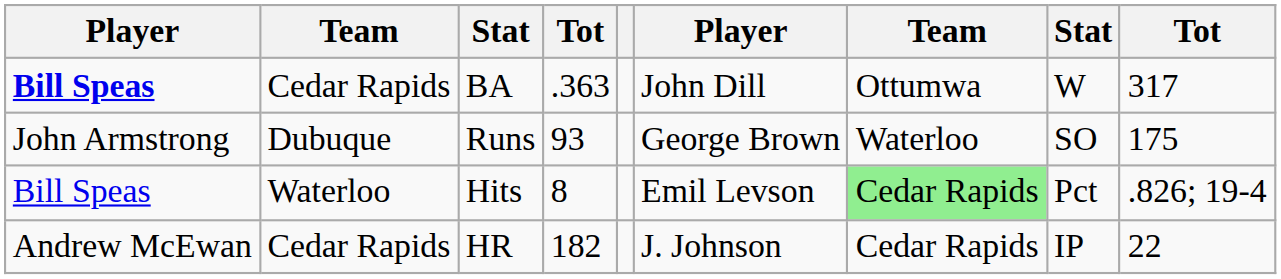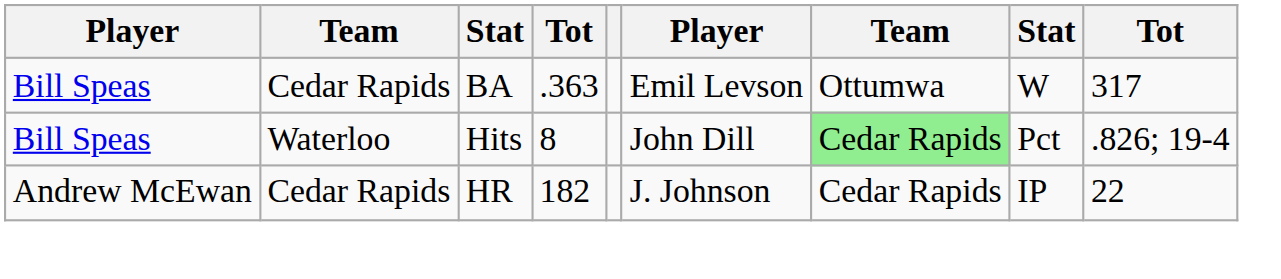 <table class="wikitable">
 <tr>
 <th>Player</th>
 <th>Team</th>
 <th>Stat</th>
 <th>Tot</th>
 <th></th>
 <th>Player</th>
 <th>Team</th>
 <th>Stat</th>
 <th>Tot</th>
 </tr>
 <tr>
-<td><strong><a href='#'>Bill Speas </a></strong></td>
+<td><a href='#'>Bill Speas </a></td>
 <td>Cedar Rapids</td>
 <td>BA</td>
 <td>.363</td>
 <td></td>
-<td>John Dill</td>
+<td>Emil Levson</td>
 <td>Ottumwa</td>
 <td>W</td>
 <td>317</td>
-</tr>
-<tr>
-<td>John Armstrong</td>
-<td>Dubuque</td>
-<td>Runs</td>
-<td>93</td>
-<td></td>
-<td>George Brown</td>
-<td>Waterloo</td>
-<td>SO</td>
-<td>175</td>
 </tr>
 <tr>
 <td><a href='#'>Bill Speas</a></td>
 <td>Waterloo</td>
 <td>Hits</td>
 <td>8</td>
 <td></td>
-<td>Emil Levson</td>
+<td>John Dill</td>
 <td style="background: lightgreen;">Cedar Rapids</td>
 <td>Pct</td>
 <td>.826; 19-4</td>
 </tr>
 <tr>
 <td>Andrew McEwan</td>
 <td>Cedar Rapids</td>
 <td>HR</td>
 <td>182</td>
 <td></td>
 <td>J. Johnson</td>
 <td>Cedar Rapids</td>
 <td>IP</td>
 <td>22</td>
 </tr>
 </table>
